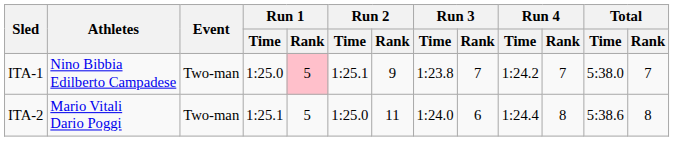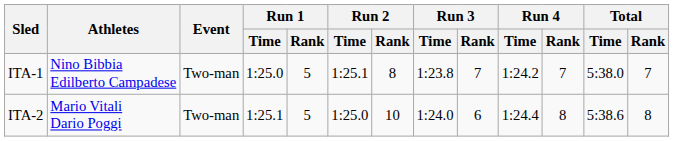 <table class="wikitable" border="1" style="font-size:90%">
 <tr>
 <th rowspan="2">Sled</th>
 <th rowspan="2">Athletes</th>
 <th rowspan="2">Event</th>
 <th colspan="2">Run 1</th>
 <th colspan="2">Run 2</th>
 <th colspan="2">Run 3</th>
 <th colspan="2">Run 4</th>
 <th colspan="2">Total</th>
 </tr>
 <tr>
 <th>Time</th>
 <th>Rank</th>
 <th>Time</th>
 <th>Rank</th>
 <th>Time</th>
 <th>Rank</th>
 <th>Time</th>
 <th>Rank</th>
 <th>Time</th>
 <th>Rank</th>
 </tr>
 <tr>
 <td align="center">ITA-1</td>
 <td><a href='#'>Nino Bibbia</a><br><a href='#'>Edilberto Campadese</a></td>
 <td>Two-man</td>
 <td align="center">1:25.0</td>
-<td align="center" style="background: pink;">5</td>
+<td align="center">5</td>
 <td align="center">1:25.1</td>
-<td align="center">9</td>
+<td align="center">8</td>
 <td align="center">1:23.8</td>
 <td align="center">7</td>
 <td align="center">1:24.2</td>
 <td align="center">7</td>
 <td align="center">5:38.0</td>
 <td align="center">7</td>
 </tr>
 <tr>
 <td align="center">ITA-2</td>
 <td><a href='#'>Mario Vitali</a><br><a href='#'>Dario Poggi</a></td>
 <td>Two-man</td>
 <td align="center">1:25.1</td>
 <td align="center">5</td>
 <td align="center">1:25.0</td>
-<td align="center">11</td>
+<td align="center">10</td>
 <td align="center">1:24.0</td>
 <td align="center">6</td>
 <td align="center">1:24.4</td>
 <td align="center">8</td>
 <td align="center">5:38.6</td>
 <td align="center">8</td>
 </tr>
 </table>
